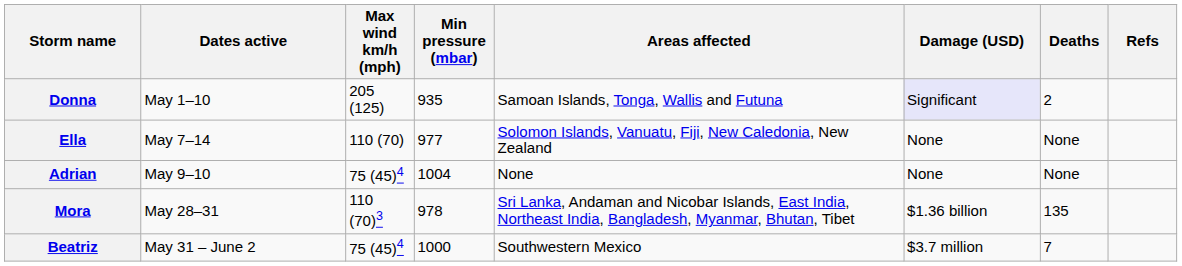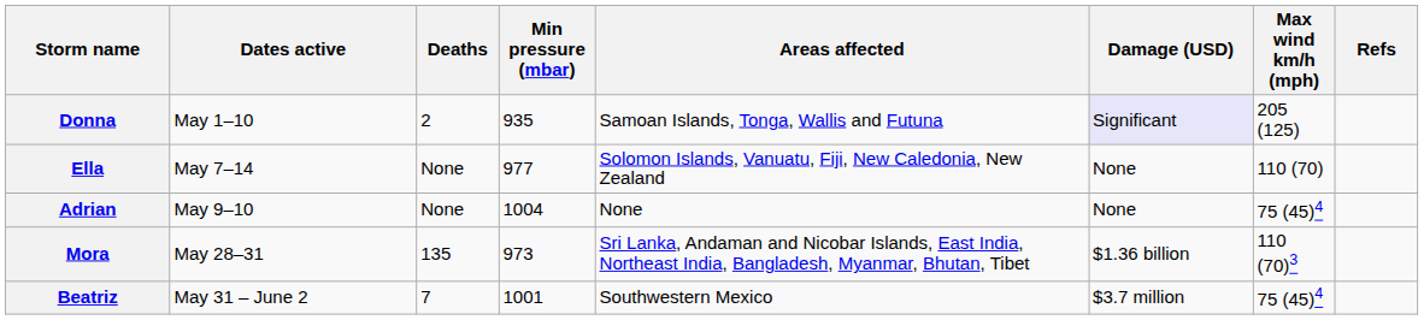 <table class="wikitable sortable">
 <tr>
 <th width="10%"><strong>Storm name</strong></th>
 <th width="15%"><strong>Dates active</strong></th>
-<th width="5%"><strong>Max wind km/h (mph)</strong></th>
+<th width="5%"><strong>Deaths</strong></th>
 <th width="5%"><strong>Min pressure (<a href='#'>mbar</a>)</strong></th>
 <th width="30%"><strong>Areas affected</strong></th>
 <th width="10%"><strong>Damage (USD)</strong></th>
-<th width="5%"><strong>Deaths</strong></th>
+<th width="5%"><strong>Max wind km/h (mph)</strong></th>
 <th width="5%"><strong>Refs</strong></th>
 </tr>
 <tr>
 <th><a href='#'>Donna</a></th>
 <td>May 1–10</td>
-<td>205 (125)</td>
+<td>2</td>
 <td>935</td>
 <td>Samoan Islands, <a href='#'>Tonga</a>, <a href='#'>Wallis</a> and <a href='#'>Futuna</a></td>
 <td style="background: lavender;">Significant</td>
-<td>2</td>
+<td>205 (125)</td>
 <td></td>
 </tr>
 <tr>
 <th><a href='#'>Ella</a></th>
 <td>May 7–14</td>
-<td>110 (70)</td>
+<td>None</td>
 <td>977</td>
 <td><a href='#'>Solomon Islands</a>, <a href='#'>Vanuatu</a>, <a href='#'>Fiji</a>, <a href='#'>New Caledonia</a>, New Zealand</td>
 <td>None</td>
-<td>None</td>
+<td>110 (70)</td>
 <td></td>
 </tr>
 <tr>
 <th><a href='#'>Adrian</a></th>
 <td>May 9–10</td>
-<td>75 (45)<a href='#'><sup>4</sup></a></td>
+<td>None</td>
 <td>1004</td>
 <td>None</td>
 <td>None</td>
-<td>None</td>
+<td>75 (45)<a href='#'><sup>4</sup></a></td>
 <td></td>
 </tr>
 <tr>
 <th><a href='#'>Mora</a></th>
 <td>May 28–31</td>
-<td>110 (70)<a href='#'><sup>3</sup></a></td>
-<td>978</td>
+<td>135</td>
+<td>973</td>
 <td><a href='#'>Sri Lanka</a>, Andaman and Nicobar Islands, <a href='#'>East India</a>, <a href='#'>Northeast India</a>, <a href='#'>Bangladesh</a>, <a href='#'>Myanmar</a>, <a href='#'>Bhutan</a>, Tibet</td>
 <td>$1.36 billion</td>
-<td>135</td>
+<td>110 (70)<a href='#'><sup>3</sup></a></td>
 <td></td>
 </tr>
 <tr>
 <th><a href='#'>Beatriz</a></th>
 <td>May 31 – June 2</td>
-<td>75 (45)<a href='#'><sup>4</sup></a></td>
-<td>1000</td>
+<td>7</td>
+<td>1001</td>
 <td>Southwestern Mexico</td>
 <td>$3.7 million</td>
-<td>7</td>
+<td>75 (45)<a href='#'><sup>4</sup></a></td>
 <td></td>
 </tr>
 </table>
